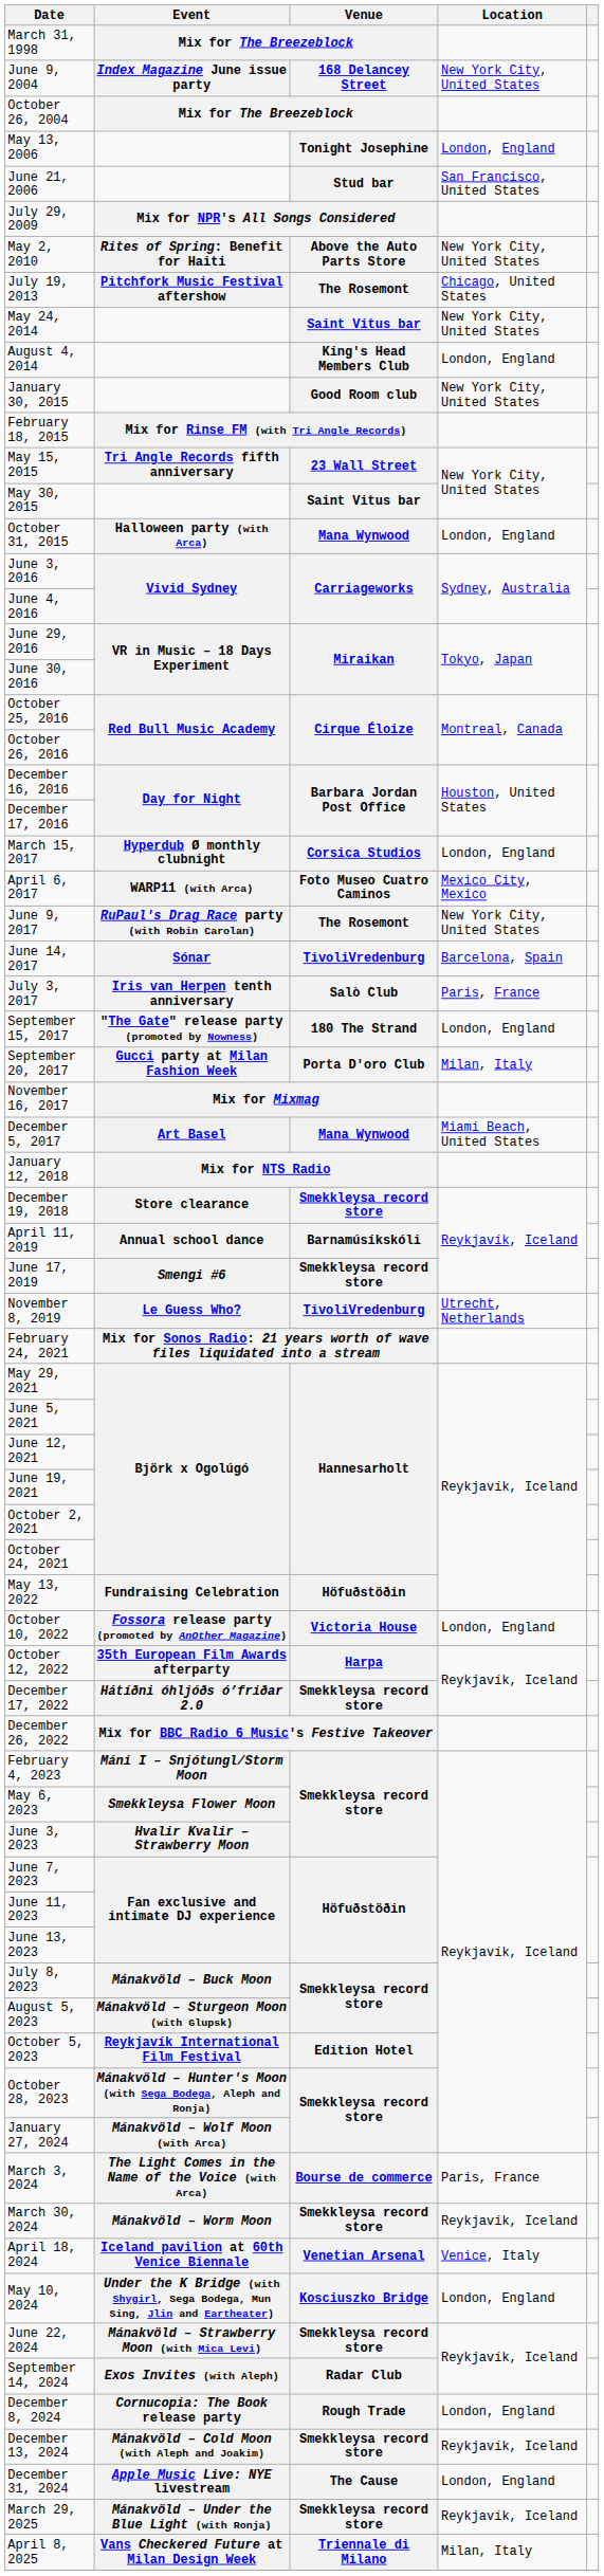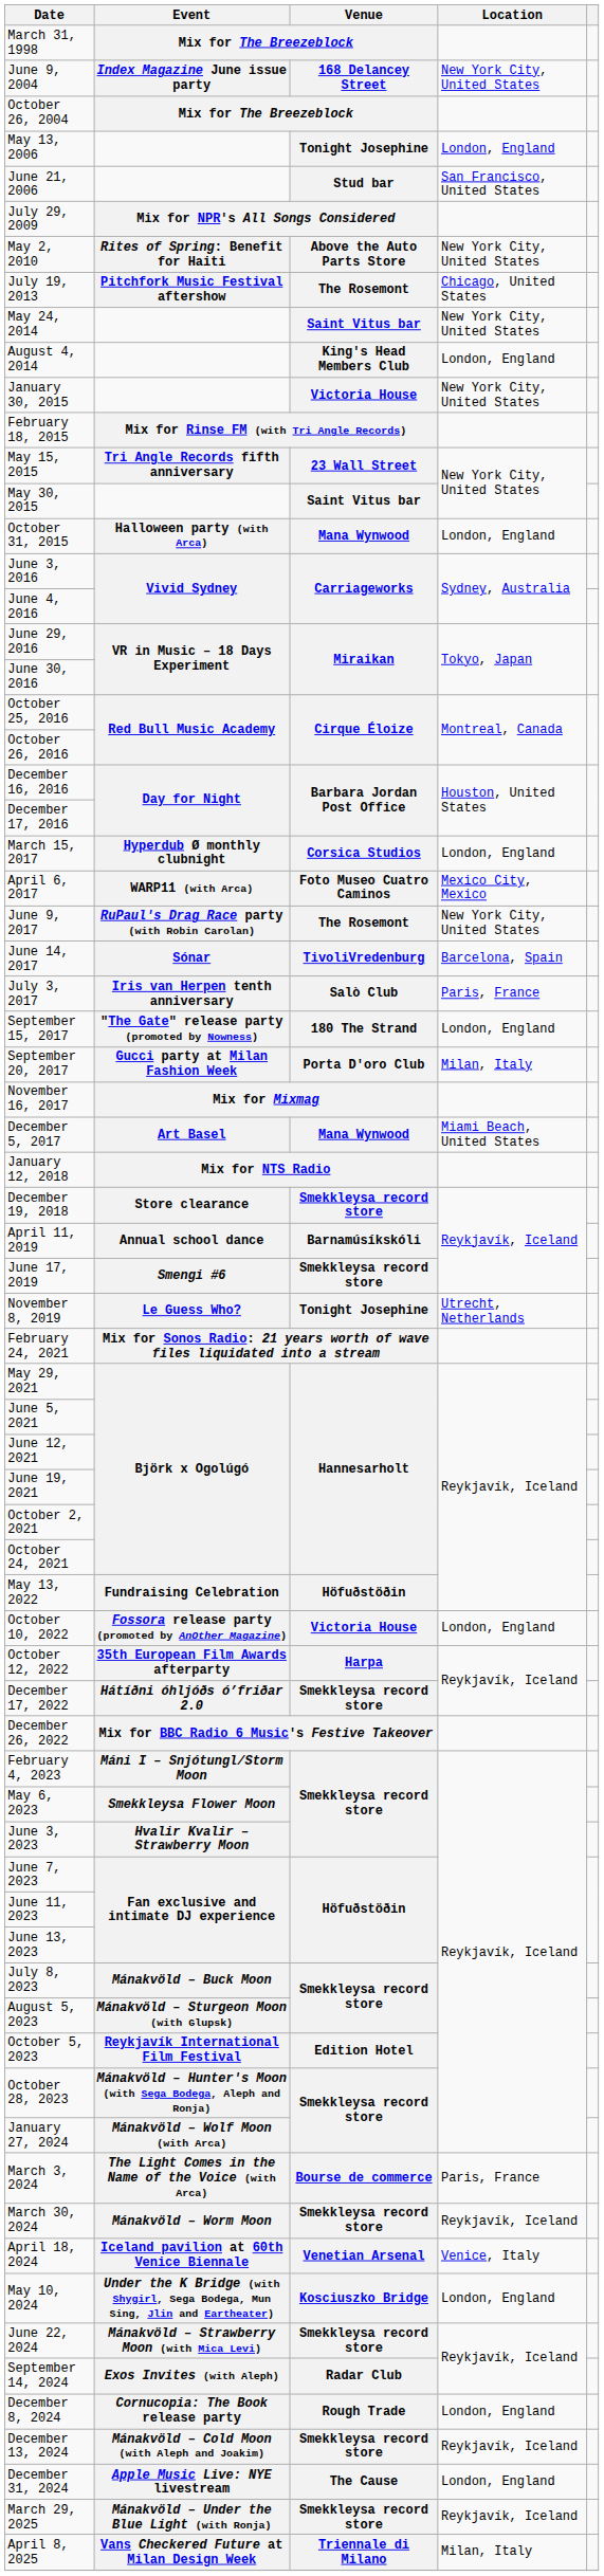 <table class="wikitable sortable plainrowheaders">
 <tr>
 <th style="width:15%;">Date</th>
 <th style="width:33%;">Event</th>
 <th style="width:25%;">Venue</th>
 <th style="width:25%;">Location</th>
 <th scope="col" class="unsortable"></th>
 </tr>
 <tr>
 <td>March 31, 1998</td>
 <th scope="row" colspan=2>Mix for <em><a href='#'>The Breezeblock</a></em></th>
 <td></td>
 <td align="center"></td>
 </tr>
 <tr>
 <td>June 9, 2004</td>
 <th scope="row"><em><a href='#'>Index Magazine</a></em> June issue party</th>
 <th scope="row"><a href='#'>168 Delancey Street</a></th>
 <td><a href='#'>New York City</a>, <a href='#'>United States</a></td>
 <td align="center"></td>
 </tr>
 <tr>
 <td>October 26, 2004</td>
 <th scope="row" colspan=2>Mix for <em>The Breezeblock</em></th>
 <td></td>
 <td align="center"></td>
 </tr>
 <tr>
 <td>May 13, 2006</td>
 <td></td>
 <th scope="row">Tonight Josephine</th>
 <td><a href='#'>London</a>, <a href='#'>England</a></td>
 <td align="center"></td>
 </tr>
 <tr>
 <td>June 21, 2006</td>
 <td></td>
 <th scope="row">Stud bar</th>
 <td><a href='#'>San Francisco</a>, United States</td>
 <td align="center"></td>
 </tr>
 <tr>
 <td>July 29, 2009</td>
 <th scope="row" colspan=2>Mix for <a href='#'>NPR</a>'s <em>All Songs Considered</em></th>
 <td></td>
 <td align="center"></td>
 </tr>
 <tr>
 <td>May 2, 2010</td>
 <th scope="row"><em>Rites of Spring</em>: Benefit for Haiti</th>
 <th scope="row">Above the Auto Parts Store</th>
 <td>New York City, United States</td>
 <td align="center"></td>
 </tr>
 <tr>
 <td>July 19, 2013</td>
 <th scope="row"><a href='#'>Pitchfork Music Festival</a> aftershow</th>
 <th scope="row">The Rosemont</th>
 <td><a href='#'>Chicago</a>, United States</td>
 <td align="center"></td>
 </tr>
 <tr>
 <td>May 24, 2014</td>
 <td></td>
 <th scope="row"><a href='#'>Saint Vitus bar</a></th>
 <td>New York City, United States</td>
 <td align="center"></td>
 </tr>
 <tr>
 <td>August 4, 2014</td>
 <td></td>
 <th scope="row">King's Head Members Club</th>
 <td>London, England</td>
 <td align="center"></td>
 </tr>
 <tr>
 <td>January 30, 2015</td>
 <td></td>
-<th scope="row">Good Room club</th>
+<th scope="row"><a href='#'>Victoria House</a></th>
 <td>New York City, United States</td>
 <td align="center"></td>
 </tr>
 <tr>
 <td>February 18, 2015</td>
 <th scope="row" colspan=2>Mix for <a href='#'>Rinse FM</a> <small>(with <a href='#'>Tri Angle Records</a>)</small></th>
 <td></td>
 <td align="center"></td>
 </tr>
 <tr>
 <td>May 15, 2015</td>
 <th scope="row"><a href='#'>Tri Angle Records</a> fifth anniversary</th>
 <th scope="row"><a href='#'>23 Wall Street</a></th>
 <td rowspan=2>New York City, United States</td>
 <td align="center"></td>
 </tr>
 <tr>
 <td>May 30, 2015</td>
 <td></td>
 <th scope="row">Saint Vitus bar</th>
 <td align="center"></td>
 </tr>
 <tr>
 <td>October 31, 2015</td>
 <th scope="row">Halloween party <small>(with <a href='#'>Arca</a>)</small></th>
 <th scope="row"><a href='#'>Mana Wynwood</a></th>
 <td>London, England</td>
 <td align="center"></td>
 </tr>
 <tr>
 <td>June 3, 2016</td>
 <th scope="row" rowspan=2><a href='#'>Vivid Sydney</a></th>
 <th scope="row" rowspan=2><a href='#'>Carriageworks</a></th>
 <td rowspan=2><a href='#'>Sydney</a>, <a href='#'>Australia</a></td>
 <td align="center"></td>
 </tr>
 <tr>
 <td>June 4, 2016</td>
 <td align="center"></td>
 </tr>
 <tr>
 <td>June 29, 2016</td>
 <th scope="row" rowspan=2>VR in Music – 18 Days Experiment</th>
 <th scope="row" rowspan=2><a href='#'>Miraikan</a></th>
 <td rowspan=2><a href='#'>Tokyo</a>, <a href='#'>Japan</a></td>
 <td align="center" rowspan=2></td>
 </tr>
 <tr>
 <td>June 30, 2016</td>
 </tr>
 <tr>
 <td>October 25, 2016</td>
 <th scope="row" rowspan=2><a href='#'>Red Bull Music Academy</a></th>
 <th scope="row" rowspan=2><a href='#'>Cirque Éloize</a></th>
 <td rowspan=2><a href='#'>Montreal</a>, <a href='#'>Canada</a></td>
 <td align="center" rowspan=2></td>
 </tr>
 <tr>
 <td>October 26, 2016</td>
 </tr>
 <tr>
 <td>December 16, 2016</td>
 <th scope="row" rowspan=2><a href='#'>Day for Night</a></th>
 <th scope="row" rowspan=2>Barbara Jordan Post Office</th>
 <td rowspan=2><a href='#'>Houston</a>, United States</td>
 <td align="center" rowspan=2></td>
 </tr>
 <tr>
 <td>December 17, 2016</td>
 </tr>
 <tr>
 <td>March 15, 2017</td>
 <th scope="row"><a href='#'>Hyperdub</a> Ø monthly clubnight</th>
 <th scope="row"><a href='#'>Corsica Studios</a></th>
 <td>London, England</td>
 <td align="center"></td>
 </tr>
 <tr>
 <td>April 6, 2017</td>
 <th scope="row">WARP11 <small>(with Arca)</small></th>
 <th scope="row">Foto Museo Cuatro Caminos</th>
 <td><a href='#'>Mexico City</a>, <a href='#'>Mexico</a></td>
 <td align="center"></td>
 </tr>
 <tr>
 <td>June 9, 2017</td>
 <th scope="row"><em><a href='#'>RuPaul's Drag Race</a></em> party <small>(with Robin Carolan)</small></th>
 <th scope="row">The Rosemont</th>
 <td>New York City, United States</td>
 <td align="center"></td>
 </tr>
 <tr>
 <td>June 14, 2017</td>
 <th scope="row"><a href='#'>Sónar</a></th>
 <th scope="row"><a href='#'>TivoliVredenburg</a></th>
 <td><a href='#'>Barcelona</a>, <a href='#'>Spain</a></td>
 <td align="center"></td>
 </tr>
 <tr>
 <td>July 3, 2017</td>
 <th scope="row"><a href='#'>Iris van Herpen</a> tenth anniversary</th>
 <th scope="row">Salò Club</th>
 <td><a href='#'>Paris</a>, <a href='#'>France</a></td>
 <td align="center"></td>
 </tr>
 <tr>
 <td>September 15, 2017</td>
 <th scope="row">"<a href='#'>The Gate</a>" release party <small>(promoted by <a href='#'>Nowness</a>)</small></th>
 <th scope="row">180 The Strand</th>
 <td>London, England</td>
 <td align="center"></td>
 </tr>
 <tr>
 <td>September 20, 2017</td>
 <th scope="row"><a href='#'>Gucci</a> party at <a href='#'>Milan Fashion Week</a></th>
 <th scope="row">Porta D'oro Club</th>
 <td><a href='#'>Milan</a>, <a href='#'>Italy</a></td>
 <td align="center"></td>
 </tr>
 <tr>
 <td>November 16, 2017</td>
 <th scope="row" colspan=2>Mix for <em><a href='#'>Mixmag</a></em></th>
 <td></td>
 <td align="center"></td>
 </tr>
 <tr>
 <td>December 5, 2017</td>
 <th scope="row"><a href='#'>Art Basel</a></th>
 <th scope="row"><a href='#'>Mana Wynwood</a></th>
 <td><a href='#'>Miami Beach</a>, United States</td>
 <td align="center"></td>
 </tr>
 <tr>
 <td>January 12, 2018</td>
 <th scope="row" colspan=2>Mix for <a href='#'>NTS Radio</a></th>
 <td></td>
 <td align="center"></td>
 </tr>
 <tr>
 <td>December 19, 2018</td>
 <th scope="row">Store clearance</th>
 <th scope="row"><a href='#'>Smekkleysa record store</a></th>
 <td rowspan=3><a href='#'>Reykjavík</a>, <a href='#'>Iceland</a></td>
 <td align="center"></td>
 </tr>
 <tr>
 <td>April 11, 2019</td>
 <th scope="row">Annual school dance</th>
 <th scope="row">Barnamúsíkskóli</th>
 <td align="center"></td>
 </tr>
 <tr>
 <td>June 17, 2019</td>
 <th scope="row"><em>Smengi #6</em></th>
 <th scope="row">Smekkleysa record store</th>
 <td align="center"></td>
 </tr>
 <tr>
 <td>November 8, 2019</td>
 <th scope="row"><a href='#'>Le Guess Who?</a></th>
-<th scope="row"><a href='#'>TivoliVredenburg</a></th>
+<th scope="row">Tonight Josephine</th>
 <td><a href='#'>Utrecht</a>, <a href='#'>Netherlands</a></td>
 <td align="center"></td>
 </tr>
 <tr>
 <td>February 24, 2021</td>
 <th scope="row" colspan=2>Mix for <a href='#'>Sonos Radio</a>: <em>21 years worth of wave files liquidated into a stream</em></th>
 <td></td>
 <td align="center"></td>
 </tr>
 <tr>
 <td>May 29, 2021</td>
 <th scope="row" rowspan=6>Björk x Ogolúgó</th>
 <th scope="row" rowspan=6>Hannesarholt</th>
 <td rowspan=7>Reykjavík, Iceland</td>
 <td align="center"></td>
 </tr>
 <tr>
 <td>June 5, 2021</td>
 <td align="center"></td>
 </tr>
 <tr>
 <td>June 12, 2021</td>
 <td align="center"></td>
 </tr>
 <tr>
 <td>June 19, 2021</td>
 <td align="center"></td>
 </tr>
 <tr>
 <td>October 2, 2021</td>
 <td align="center"></td>
 </tr>
 <tr>
 <td>October 24, 2021</td>
 <td align="center"></td>
 </tr>
 <tr>
 <td>May 13, 2022</td>
 <th scope="row">Fundraising Celebration</th>
 <th scope="row">Höfuðstöðin</th>
 <td align="center"></td>
 </tr>
 <tr>
 <td>October 10, 2022</td>
 <th scope="row"><em><a href='#'>Fossora</a></em> release party <small>(promoted by <em><a href='#'>AnOther Magazine</a></em>)</small></th>
 <th scope="row"><a href='#'>Victoria House</a></th>
 <td>London, England</td>
 <td align="center"></td>
 </tr>
 <tr>
 <td>October 12, 2022</td>
 <th scope="row"><a href='#'>35th European Film Awards</a> afterparty</th>
 <th scope="row"><a href='#'>Harpa</a></th>
 <td rowspan=2>Reykjavík, Iceland</td>
 <td align="center"></td>
 </tr>
 <tr>
 <td>December 17, 2022</td>
 <th scope="row"><em>Hátíðni óhljóðs ó’friðar 2.0</em></th>
 <th scope="row">Smekkleysa record store</th>
 <td align="center"></td>
 </tr>
 <tr>
 <td>December 26, 2022</td>
 <th scope="row" colspan=2>Mix for <a href='#'>BBC Radio 6 Music</a>'s <em>Festive Takeover</em></th>
 <td></td>
 <td align="center"></td>
 </tr>
 <tr>
 <td>February 4, 2023</td>
 <th scope="row"><em>Máni I – Snjótungl/Storm Moon</em></th>
 <th scope="row" rowspan=3>Smekkleysa record store</th>
 <td rowspan=11>Reykjavík, Iceland</td>
 <td align="center"></td>
 </tr>
 <tr>
 <td>May 6, 2023</td>
 <th scope="row"><em>Smekkleysa Flower Moon</em></th>
 <td align="center"></td>
 </tr>
 <tr>
 <td>June 3, 2023</td>
 <th scope="row"><em>Hvalir Kvalir – Strawberry Moon</em></th>
 <td align="center"></td>
 </tr>
 <tr>
 <td>June 7, 2023</td>
 <th scope="row" rowspan=3>Fan exclusive and intimate DJ experience</th>
 <th scope="row" rowspan=3>Höfuðstöðin</th>
 <td align="center" rowspan=3><br></td>
 </tr>
 <tr>
 <td>June 11, 2023</td>
 </tr>
 <tr>
 <td>June 13, 2023</td>
 </tr>
 <tr>
 <td>July 8, 2023</td>
 <th scope="row"><em>Mánakvöld – Buck Moon</em></th>
 <th scope="row" rowspan=2>Smekkleysa record store</th>
 <td align="center"></td>
 </tr>
 <tr>
 <td>August 5, 2023</td>
 <th scope="row"><em>Mánakvöld – Sturgeon Moon</em> <small>(with Glupsk)</small></th>
 <td align="center"></td>
 </tr>
 <tr>
 <td>October 5, 2023</td>
 <th scope="row"><a href='#'>Reykjavík International Film Festival</a></th>
 <th scope="row">Edition Hotel</th>
 <td align="center"></td>
 </tr>
 <tr>
 <td>October 28, 2023</td>
 <th scope="row"><em>Mánakvöld – Hunter's Moon</em> <small>(with <a href='#'>Sega Bodega</a>, Aleph and Ronja)</small></th>
 <th scope="row" rowspan=2>Smekkleysa record store</th>
 <td align="center"></td>
 </tr>
 <tr>
 <td>January 27, 2024</td>
 <th scope="row"><em>Mánakvöld – Wolf Moon</em> <small>(with Arca)</small></th>
 <td align="center"></td>
 </tr>
 <tr>
 <td>March 3, 2024</td>
 <th scope="row"><em>The Light Comes in the Name of the Voice</em> <small>(with Arca)</small></th>
 <th scope="row"><a href='#'>Bourse de commerce</a></th>
 <td>Paris, France</td>
 <td align="center"></td>
 </tr>
 <tr>
 <td>March 30, 2024</td>
 <th scope="row"><em>Mánakvöld – Worm Moon</em></th>
 <th scope="row">Smekkleysa record store</th>
 <td>Reykjavík, Iceland</td>
 <td align="center"></td>
 </tr>
 <tr>
 <td>April 18, 2024</td>
 <th scope="row"><a href='#'>Iceland pavilion</a> at <a href='#'>60th Venice Biennale</a></th>
 <th scope="row"><a href='#'>Venetian Arsenal</a></th>
 <td><a href='#'>Venice</a>, Italy</td>
 <td align="center"></td>
 </tr>
 <tr>
 <td>May 10, 2024</td>
 <th scope="row"><em>Under the K Bridge</em> <small>(with <a href='#'>Shygirl</a>, Sega Bodega, Mun Sing, <a href='#'>Jlin</a> and <a href='#'>Eartheater</a>)</small></th>
 <th scope="row"><a href='#'>Kosciuszko Bridge</a></th>
 <td>London, England</td>
 <td align="center"></td>
 </tr>
 <tr>
 <td>June 22, 2024</td>
 <th scope="row"><em>Mánakvöld – Strawberry Moon</em> <small>(with <a href='#'>Mica Levi</a>)</small></th>
 <th scope="row">Smekkleysa record store</th>
 <td rowspan=2>Reykjavík, Iceland</td>
 <td align="center"></td>
 </tr>
 <tr>
 <td>September 14, 2024</td>
 <th scope="row"><em>Exos Invites</em> <small>(with Aleph)</small></th>
 <th scope="row">Radar Club</th>
 <td align="center"></td>
 </tr>
 <tr>
 <td>December 8, 2024</td>
 <th scope="row"><em>Cornucopia: The Book</em> release party</th>
 <th scope="row">Rough Trade</th>
 <td>London, England</td>
 <td align="center"></td>
 </tr>
 <tr>
 <td>December 13, 2024</td>
 <th scope="row"><em>Mánakvöld – Cold Moon</em> <small>(with Aleph and Joakim)</small></th>
 <th scope="row">Smekkleysa record store</th>
 <td>Reykjavík, Iceland</td>
 <td align="center"></td>
 </tr>
 <tr>
 <td>December 31, 2024</td>
 <th scope="row"><em><a href='#'>Apple Music</a> Live: NYE</em> livestream</th>
 <th scope="row">The Cause</th>
 <td>London, England</td>
 <td align="center"></td>
 </tr>
 <tr>
 <td>March 29, 2025</td>
 <th scope="row"><em>Mánakvöld – Under the Blue Light</em> <small>(with Ronja)</small></th>
 <th scope="row">Smekkleysa record store</th>
 <td>Reykjavík, Iceland</td>
 <td align="center"></td>
 </tr>
 <tr>
 <td>April 8, 2025</td>
 <th scope="row"><a href='#'>Vans</a> <em>Checkered Future</em> at <a href='#'>Milan Design Week</a></th>
 <th scope="row"><a href='#'>Triennale di Milano</a></th>
 <td>Milan, Italy</td>
 <td align="center"></td>
 </tr>
 <tr>
 </tr>
 </table>
